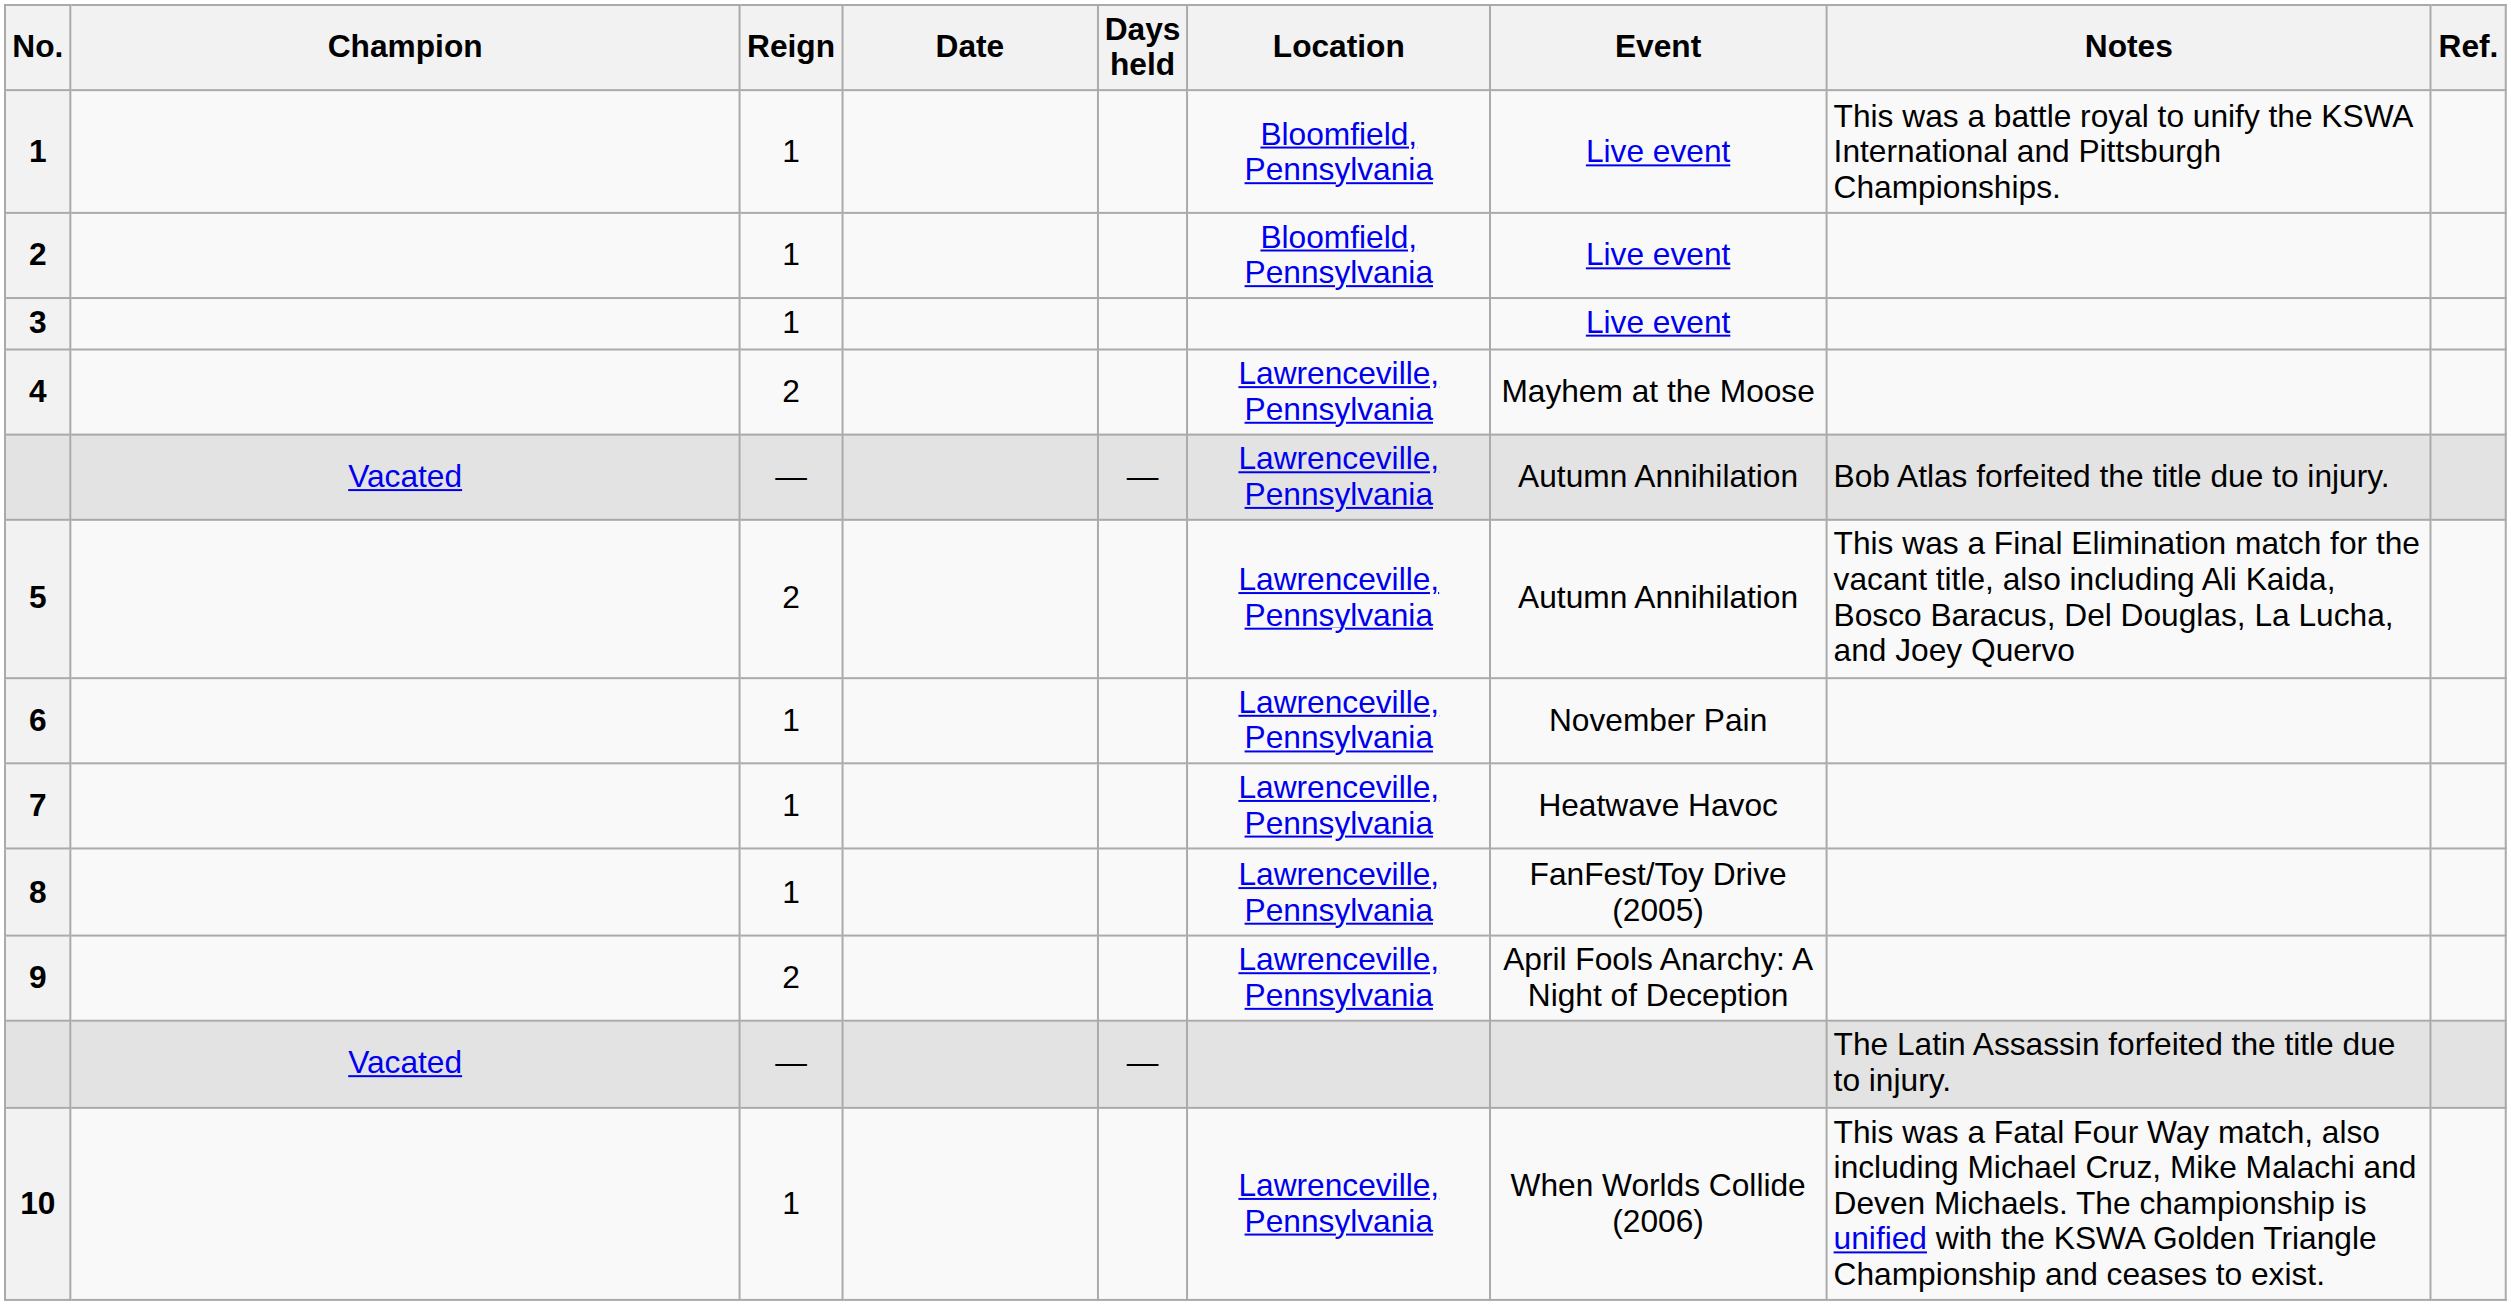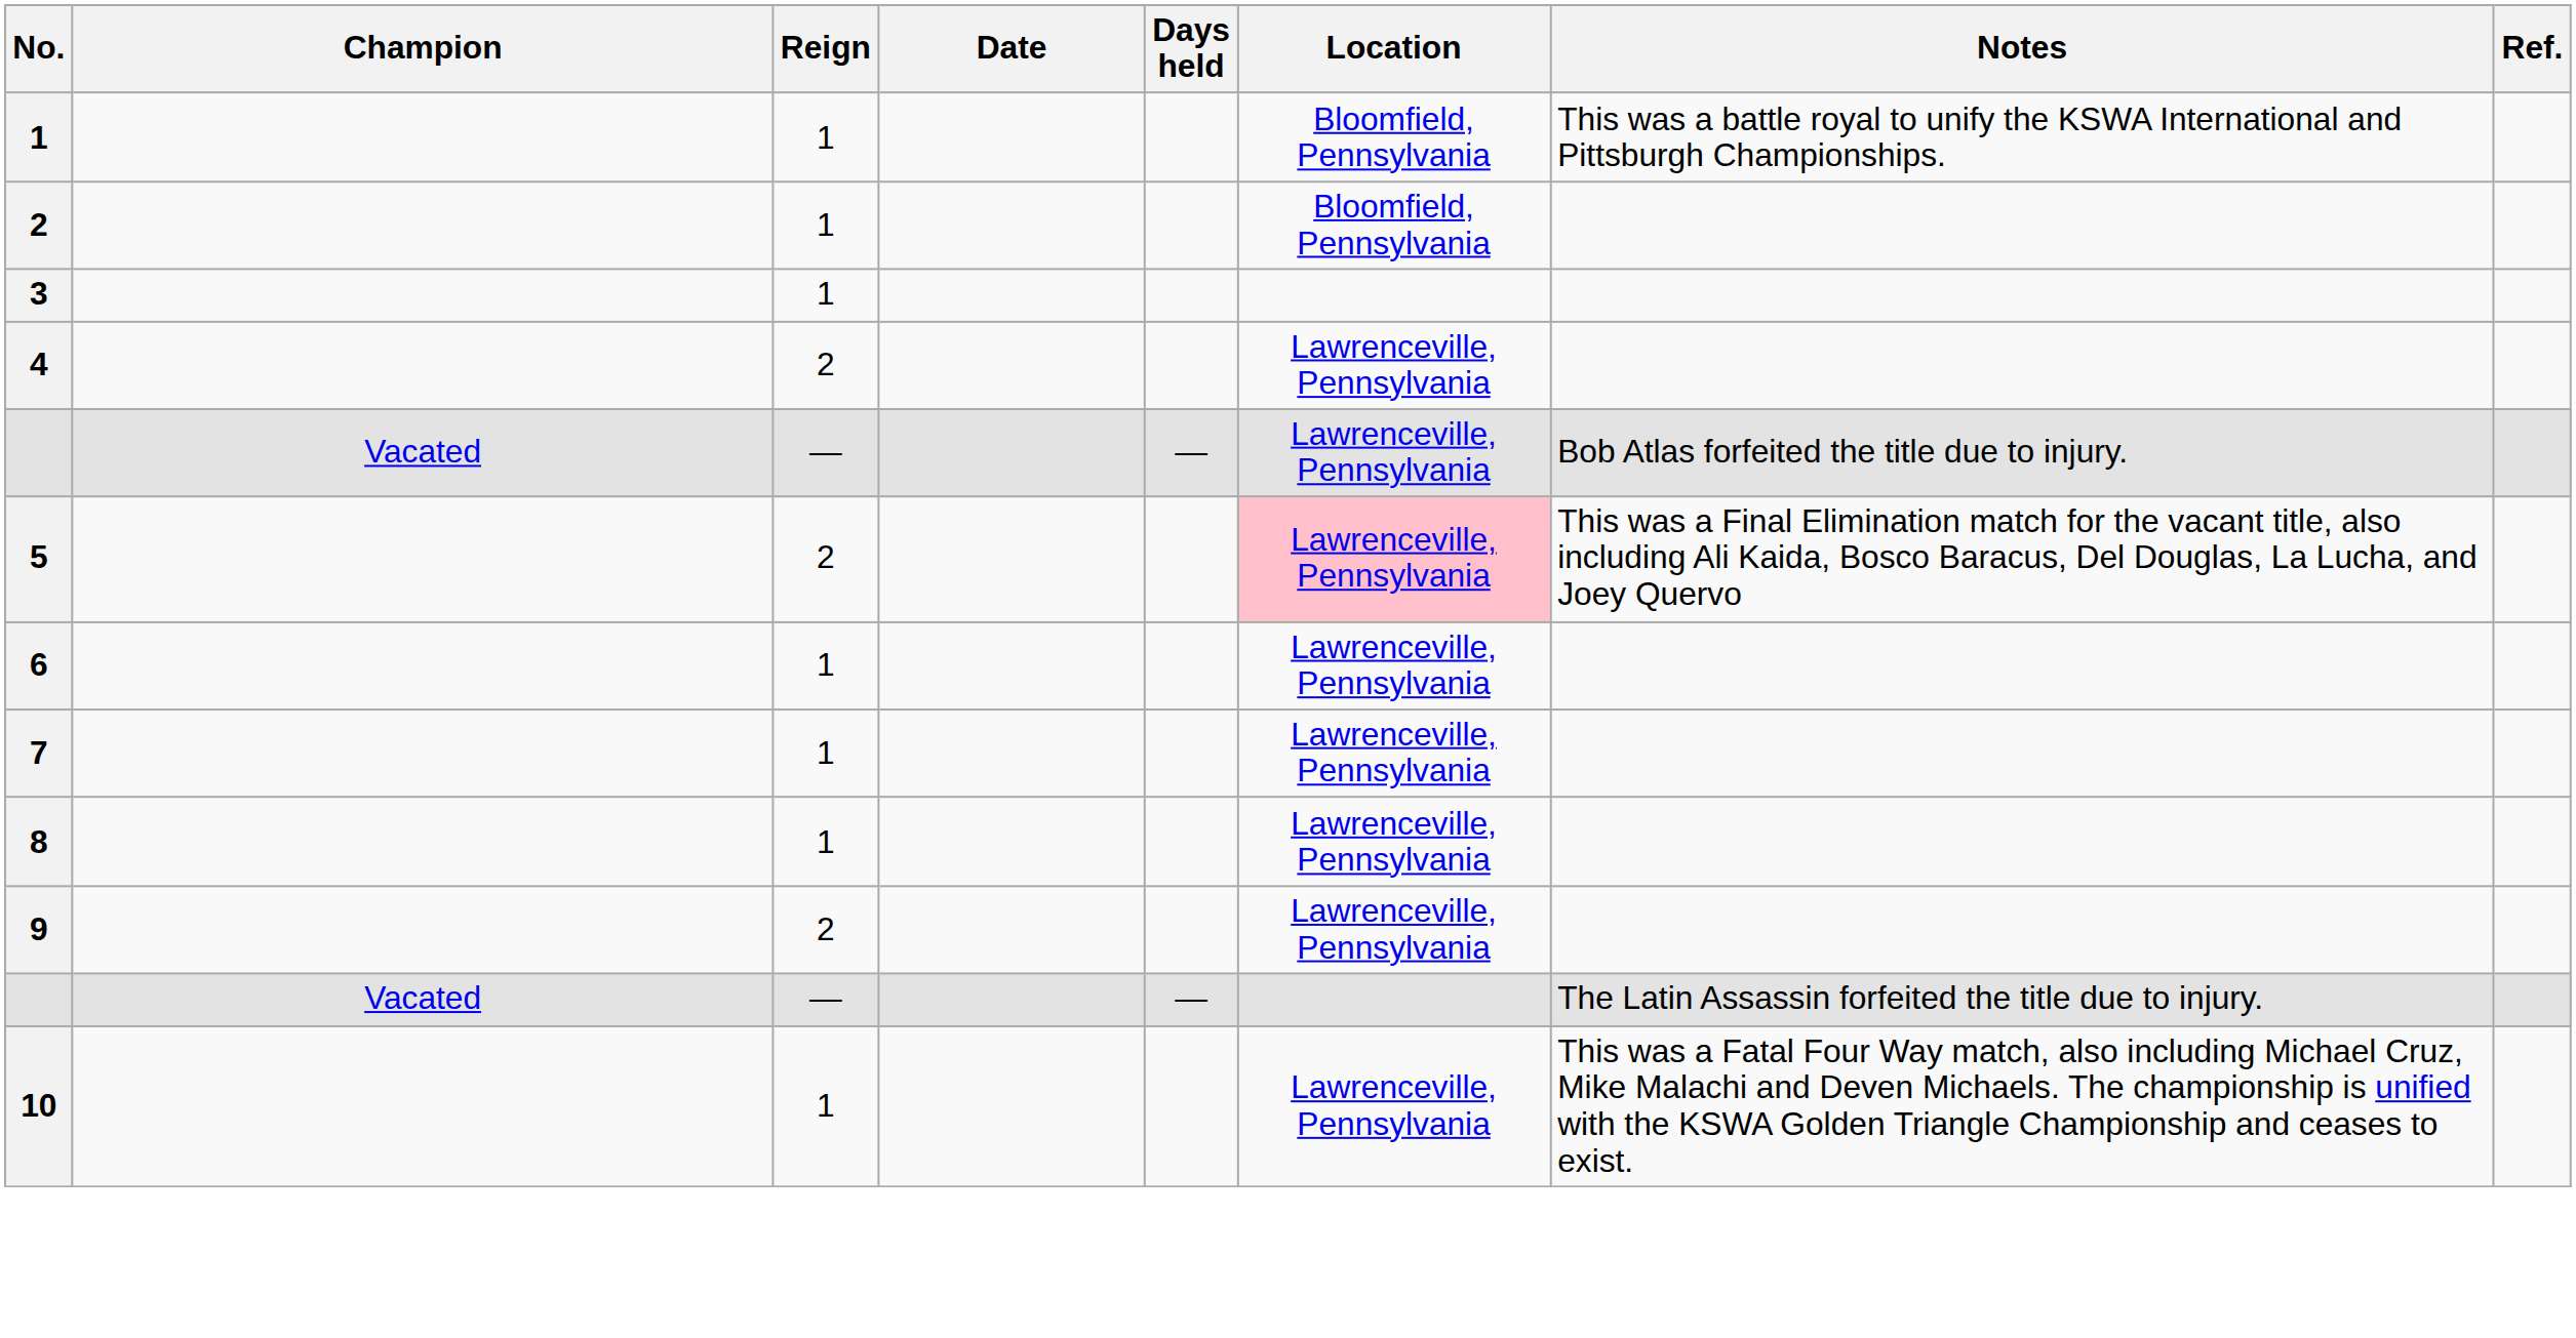 <table class="wikitable sortable" style="text-align: center" width=100%>
 <tr>
 <th width=0 data-sort-type="number">No.</th>
 <th width=32%>Champion</th>
 <th width=0>Reign</th>
 <th width=12%>Date</th>
 <th width=0 data-sort-type="number">Days held</th>
 <th width=13%>Location</th>
-<th width=15%>Event</th>
 <th width=60% class="unsortable">Notes</th>
 <th width=0 class="unsortable">Ref.</th>
 </tr>
 <tr>
 <th>1</th>
 <td></td>
 <td>1</td>
 <td></td>
 <td></td>
 <td><a href='#'>Bloomfield, Pennsylvania</a></td>
-<td><a href='#'>Live event</a></td>
 <td align=left>This was a battle royal to unify the KSWA International and Pittsburgh Championships.</td>
 <td></td>
 </tr>
 <tr>
 <th>2</th>
 <td></td>
 <td>1</td>
 <td></td>
 <td></td>
 <td><a href='#'>Bloomfield, Pennsylvania</a></td>
-<td><a href='#'>Live event</a></td>
 <td align=left> </td>
 <td></td>
 </tr>
 <tr>
 <th>3</th>
 <td></td>
 <td>1</td>
 <td></td>
 <td></td>
 <td></td>
-<td><a href='#'>Live event</a></td>
 <td align=left> </td>
 <td></td>
 </tr>
 <tr>
 <th>4</th>
 <td></td>
 <td>2</td>
 <td></td>
 <td></td>
 <td><a href='#'>Lawrenceville, Pennsylvania</a></td>
-<td>Mayhem at the Moose</td>
 <td align=left> </td>
 <td></td>
 </tr>
 <tr style="background-color:#e3e3e3">
 <td></td>
 <td><a href='#'>Vacated</a></td>
 <td>—</td>
 <td></td>
 <td>—</td>
 <td><a href='#'>Lawrenceville, Pennsylvania</a></td>
-<td>Autumn Annihilation</td>
 <td align=left>Bob Atlas forfeited the title due to injury.</td>
 <td> </td>
 </tr>
 <tr>
 <th>5</th>
 <td></td>
 <td>2</td>
 <td></td>
 <td></td>
-<td><a href='#'>Lawrenceville, Pennsylvania</a></td>
-<td>Autumn Annihilation</td>
+<td style="background: pink;"><a href='#'>Lawrenceville, Pennsylvania</a></td>
 <td align=left>This was a Final Elimination match for the vacant title, also including Ali Kaida, Bosco Baracus, Del Douglas, La Lucha, and Joey Quervo</td>
 <td></td>
 </tr>
 <tr>
 <th>6</th>
 <td></td>
 <td>1</td>
 <td></td>
 <td></td>
 <td><a href='#'>Lawrenceville, Pennsylvania</a></td>
-<td>November Pain</td>
 <td align=left> </td>
 <td></td>
 </tr>
 <tr>
 <th>7</th>
 <td></td>
 <td>1</td>
 <td></td>
 <td></td>
 <td><a href='#'>Lawrenceville, Pennsylvania</a></td>
-<td>Heatwave Havoc</td>
 <td align=left> </td>
 <td></td>
 </tr>
 <tr>
 <th>8</th>
 <td></td>
 <td>1</td>
 <td></td>
 <td></td>
 <td><a href='#'>Lawrenceville, Pennsylvania</a></td>
-<td>FanFest/Toy Drive (2005)</td>
 <td align=left> </td>
 <td></td>
 </tr>
 <tr>
 <th>9</th>
 <td></td>
 <td>2</td>
 <td></td>
 <td></td>
 <td><a href='#'>Lawrenceville, Pennsylvania</a></td>
-<td>April Fools Anarchy: A Night of Deception</td>
 <td align=left> </td>
 <td></td>
 </tr>
 <tr style="background-color:#e3e3e3">
 <td></td>
 <td><a href='#'>Vacated</a></td>
 <td>—</td>
 <td></td>
 <td>—</td>
-<td></td>
 <td></td>
 <td align=left>The Latin Assassin forfeited the title due to injury.</td>
 <td> </td>
 </tr>
 <tr>
 <th>10</th>
 <td></td>
 <td>1</td>
 <td></td>
 <td></td>
 <td><a href='#'>Lawrenceville, Pennsylvania</a></td>
-<td>When Worlds Collide (2006)</td>
 <td align=left>This was a Fatal Four Way match, also including Michael Cruz, Mike Malachi and Deven Michaels. The championship is <a href='#'>unified</a> with the KSWA Golden Triangle Championship and ceases to exist.</td>
 <td></td>
 </tr>
 </table>
